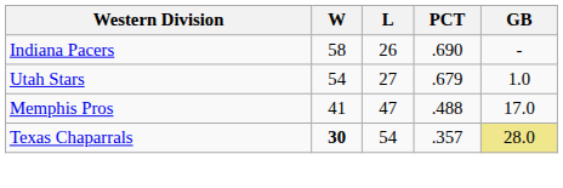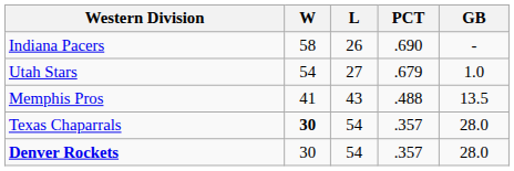 <table class="wikitable" style="font-size: 95%;" width="470">
 <tr>
 <th width="30%">Western Division</th>
 <th width="5%">W</th>
 <th width="5%">L</th>
 <th width="5%">PCT</th>
 <th width="7.5%">GB</th>
 </tr>
 <tr align="center">
 <td align="left"><a href='#'>Indiana Pacers</a></td>
 <td>58</td>
 <td>26</td>
 <td>.690</td>
 <td>-</td>
 </tr>
 <tr align="center">
 <td align="left"><a href='#'>Utah Stars</a></td>
 <td>54</td>
 <td>27</td>
 <td>.679</td>
 <td>1.0</td>
 </tr>
 <tr align="center">
 <td align="left"><a href='#'>Memphis Pros</a></td>
 <td>41</td>
-<td>47</td>
+<td>43</td>
 <td>.488</td>
-<td>17.0</td>
+<td>13.5</td>
 </tr>
 <tr align="center">
 <td align="left"><a href='#'>Texas Chaparrals</a></td>
 <td><strong>30</strong></td>
 <td>54</td>
 <td>.357</td>
-<td style="background: khaki;">28.0</td>
+<td>28.0</td>
+</tr>
+<tr align="center">
+<td align="left"><strong><a href='#'>Denver Rockets</a></strong></td>
+<td>30</td>
+<td>54</td>
+<td>.357</td>
+<td>28.0</td>
 </tr>
 </table>
